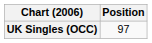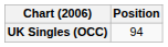 <table class="wikitable plainrowheaders" style="text-align:center">
 <tr>
 <th scope="col">Chart (2006)</th>
 <th scope="col">Position</th>
 </tr>
 <tr>
 <th scope="row">UK Singles (OCC)</th>
-<td>97</td>
+<td>94</td>
 </tr>
 </table>
